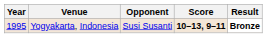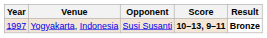 <table class="sortable wikitable" style="font-size: 90%;">
 <tr>
 <th>Year</th>
 <th>Venue</th>
 <th>Opponent</th>
 <th>Score</th>
 <th>Result</th>
 </tr>
 <tr style="background:#F3E6D7">
-<td align="center"><a href='#'>1995</a></td>
+<td align="center"><a href='#'>1997</a></td>
 <td align="left"><a href='#'>Yogyakarta</a>, <a href='#'>Indonesia</a></td>
 <td align="left"> <a href='#'>Susi Susanti</a></td>
 <td align="left"><strong>10–13, 9–11</strong></td>
 <td style="text-align:left; background:white"> <strong>Bronze</strong></td>
 </tr>
 </table>
